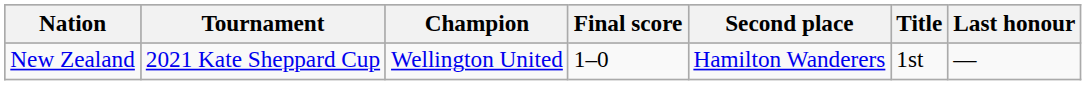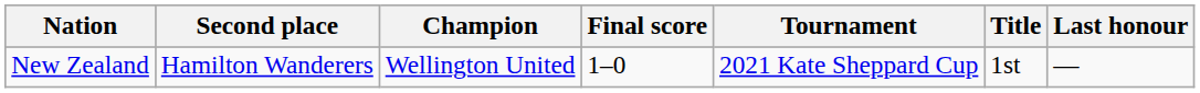 <table class=wikitable style="font-size:14px">
 <tr>
 <th>Nation</th>
-<th>Tournament</th>
+<th>Second place</th>
 <th>Champion</th>
 <th>Final score</th>
-<th>Second place</th>
+<th>Tournament</th>
 <th data-sort-type="number">Title</th>
 <th>Last honour</th>
 </tr>
 <tr>
 <td> <a href='#'>New Zealand</a></td>
-<td><a href='#'>2021 Kate Sheppard Cup</a></td>
+<td><a href='#'>Hamilton Wanderers</a></td>
 <td><a href='#'>Wellington United</a></td>
 <td>1–0</td>
-<td><a href='#'>Hamilton Wanderers</a></td>
+<td><a href='#'>2021 Kate Sheppard Cup</a></td>
 <td>1st</td>
 <td>—</td>
 </tr>
 </table>
